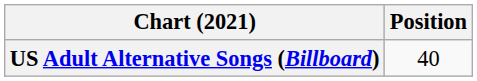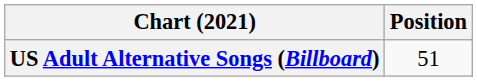 <table class="wikitable sortable plainrowheaders" style="text-align:center">
 <tr>
 <th scope="col">Chart (2021)</th>
 <th scope="col">Position</th>
 </tr>
 <tr>
 <th scope="row">US <a href='#'>Adult Alternative Songs</a> (<em><a href='#'>Billboard</a></em>)</th>
-<td>40</td>
+<td>51</td>
 </tr>
 </table>
